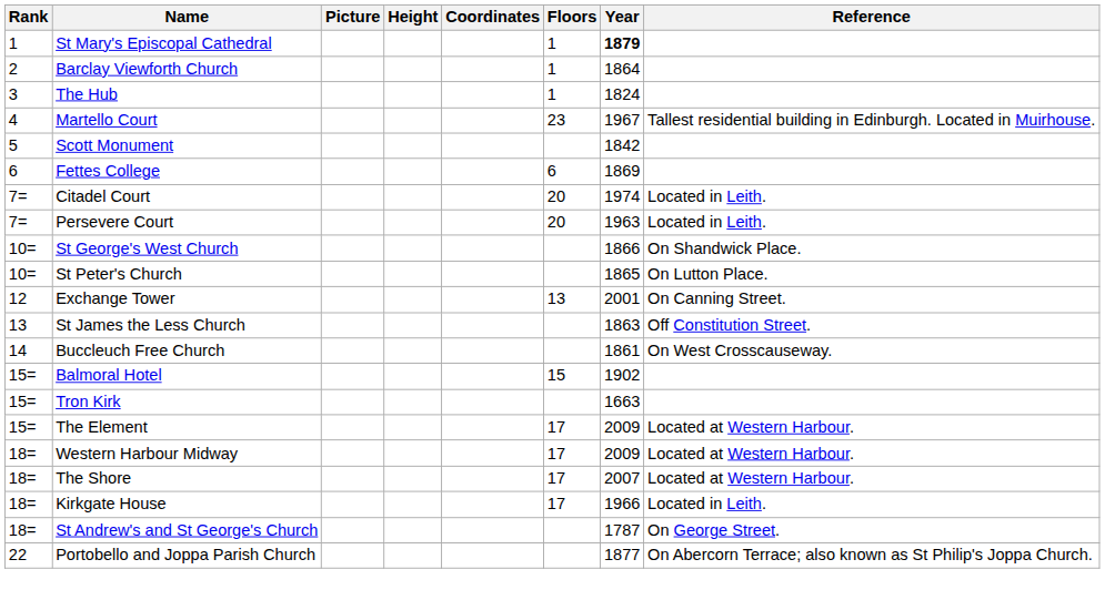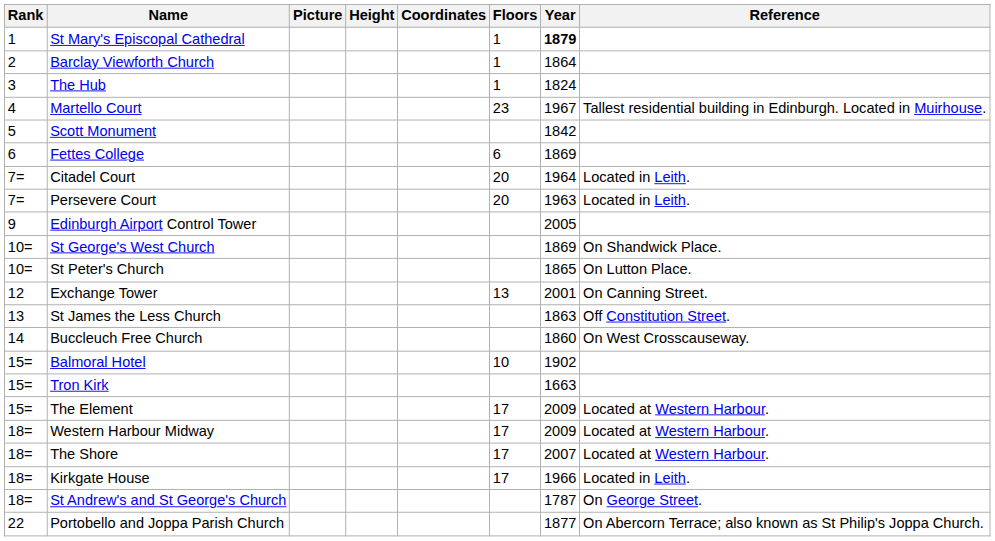 <table class="wikitable sortable" style="border:#999; background:#fff; text-align: font-size:85%">
 <tr>
 <th>Rank</th>
 <th>Name</th>
 <th>Picture</th>
 <th>Height</th>
 <th>Coordinates</th>
 <th>Floors</th>
 <th>Year</th>
 <th>Reference</th>
 </tr>
 <tr>
 <td>1</td>
 <td><a href='#'>St Mary's Episcopal Cathedral</a></td>
 <td></td>
 <td></td>
 <td></td>
 <td>1</td>
 <td><strong>1879</strong></td>
 <td></td>
 </tr>
 <tr>
 <td>2</td>
 <td><a href='#'>Barclay Viewforth Church</a></td>
 <td></td>
 <td></td>
 <td></td>
 <td>1</td>
 <td>1864</td>
 <td></td>
 </tr>
 <tr>
 <td>3</td>
 <td><a href='#'>The Hub</a></td>
 <td></td>
 <td></td>
 <td></td>
 <td>1</td>
 <td>1824</td>
 <td></td>
 </tr>
 <tr>
 <td>4</td>
 <td><a href='#'>Martello Court</a></td>
 <td></td>
 <td></td>
 <td></td>
 <td>23</td>
 <td>1967</td>
 <td>Tallest residential building in Edinburgh. Located in <a href='#'>Muirhouse</a>.</td>
 </tr>
 <tr>
 <td>5</td>
 <td><a href='#'>Scott Monument</a></td>
 <td></td>
 <td></td>
 <td></td>
 <td></td>
 <td>1842</td>
 <td></td>
 </tr>
 <tr>
 <td>6</td>
 <td><a href='#'>Fettes College</a></td>
 <td></td>
 <td></td>
 <td></td>
 <td>6</td>
 <td>1869</td>
 <td></td>
 </tr>
 <tr>
 <td>7=</td>
 <td>Citadel Court</td>
 <td></td>
 <td></td>
 <td></td>
 <td>20</td>
-<td>1974</td>
+<td>1964</td>
 <td>Located in <a href='#'>Leith</a>.</td>
 </tr>
 <tr>
 <td>7=</td>
 <td>Persevere Court</td>
 <td></td>
 <td></td>
 <td></td>
 <td>20</td>
 <td>1963</td>
 <td>Located in <a href='#'>Leith</a>.</td>
 </tr>
 <tr>
+<td>9</td>
+<td><a href='#'>Edinburgh Airport</a> Control Tower</td>
+<td></td>
+<td></td>
+<td></td>
+<td></td>
+<td>2005</td>
+<td></td>
+</tr>
+<tr>
 <td>10=</td>
 <td><a href='#'>St George's West Church</a></td>
 <td></td>
 <td></td>
 <td></td>
 <td></td>
-<td>1866</td>
+<td>1869</td>
 <td>On Shandwick Place.</td>
 </tr>
 <tr>
 <td>10=</td>
 <td>St Peter's Church</td>
 <td></td>
 <td></td>
 <td></td>
 <td></td>
 <td>1865</td>
 <td>On Lutton Place.</td>
 </tr>
 <tr>
 <td>12</td>
 <td>Exchange Tower</td>
 <td></td>
 <td></td>
 <td></td>
 <td>13</td>
 <td>2001</td>
 <td>On Canning Street.</td>
 </tr>
 <tr>
 <td>13</td>
 <td>St James the Less Church</td>
 <td></td>
 <td></td>
 <td></td>
 <td></td>
 <td>1863</td>
 <td>Off <a href='#'>Constitution Street</a>.</td>
 </tr>
 <tr>
 <td>14</td>
 <td>Buccleuch Free Church</td>
 <td></td>
 <td></td>
 <td></td>
 <td></td>
-<td>1861</td>
+<td>1860</td>
 <td>On West Crosscauseway.</td>
 </tr>
 <tr>
 <td>15=</td>
 <td><a href='#'>Balmoral Hotel</a></td>
 <td></td>
 <td></td>
 <td></td>
-<td>15</td>
+<td>10</td>
 <td>1902</td>
 <td></td>
 </tr>
 <tr>
 <td>15=</td>
 <td><a href='#'>Tron Kirk</a></td>
 <td></td>
 <td></td>
 <td></td>
 <td></td>
 <td>1663</td>
 <td></td>
 </tr>
 <tr>
 <td>15=</td>
 <td>The Element</td>
 <td></td>
 <td></td>
 <td></td>
 <td>17</td>
 <td>2009</td>
 <td>Located at <a href='#'>Western Harbour</a>.</td>
 </tr>
 <tr>
 <td>18=</td>
 <td>Western Harbour Midway</td>
 <td></td>
 <td></td>
 <td></td>
 <td>17</td>
 <td>2009</td>
 <td>Located at <a href='#'>Western Harbour</a>.</td>
 </tr>
 <tr>
 <td>18=</td>
 <td>The Shore</td>
 <td></td>
 <td></td>
 <td></td>
 <td>17</td>
 <td>2007</td>
 <td>Located at <a href='#'>Western Harbour</a>.</td>
 </tr>
 <tr>
 <td>18=</td>
 <td>Kirkgate House</td>
 <td></td>
 <td></td>
 <td></td>
 <td>17</td>
 <td>1966</td>
 <td>Located in <a href='#'>Leith</a>.</td>
 </tr>
 <tr>
 <td>18=</td>
 <td><a href='#'>St Andrew's and St George's Church</a></td>
 <td></td>
 <td></td>
 <td></td>
 <td></td>
 <td>1787</td>
 <td>On <a href='#'>George Street</a>.</td>
 </tr>
 <tr>
 <td>22</td>
 <td>Portobello and Joppa Parish Church</td>
 <td></td>
 <td></td>
 <td></td>
 <td></td>
 <td>1877</td>
 <td>On Abercorn Terrace; also known as St Philip's Joppa Church.</td>
 </tr>
 </table>
